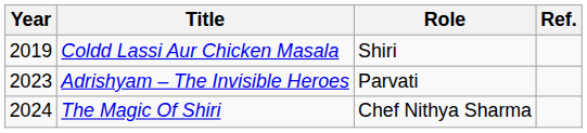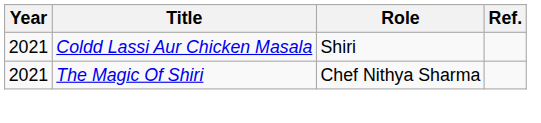 <table class="wikitable sortable">
 <tr>
 <th>Year</th>
 <th>Title</th>
 <th>Role</th>
 <th>Ref.</th>
 </tr>
 <tr>
-<td>2019</td>
+<td>2021</td>
 <td><em><a href='#'>Coldd Lassi Aur Chicken Masala</a></em></td>
 <td>Shiri</td>
 <td></td>
 </tr>
 <tr>
-<td>2023</td>
-<td><em><a href='#'>Adrishyam – The Invisible Heroes</a></em></td>
-<td>Parvati</td>
-<td></td>
-</tr>
-<tr>
-<td>2024</td>
+<td>2021</td>
 <td><em><a href='#'>The Magic Of Shiri</a></em></td>
 <td>Chef Nithya Sharma</td>
 <td></td>
 </tr>
 </table>
